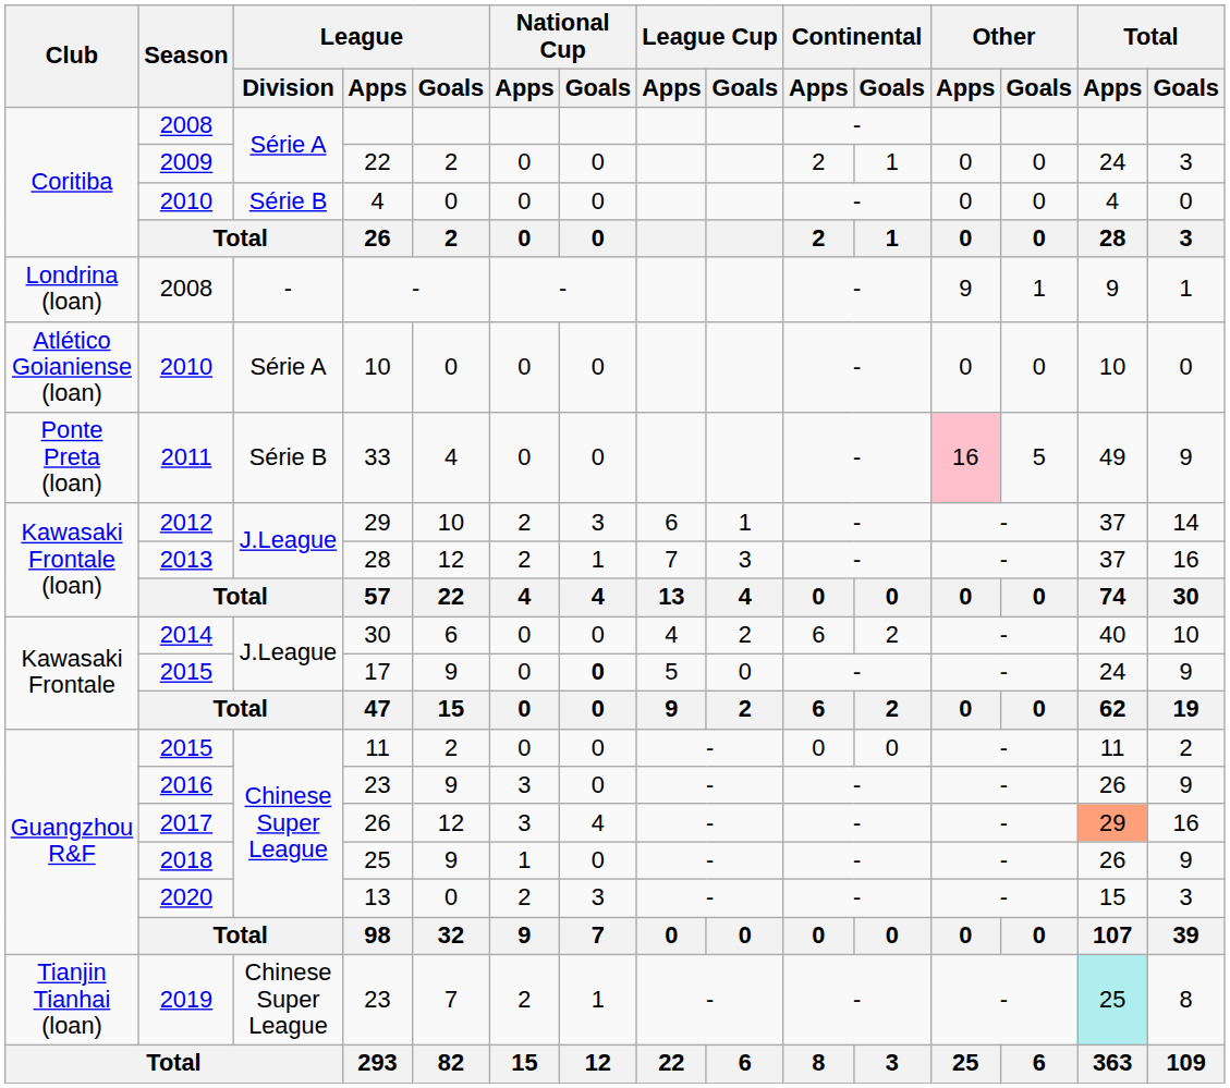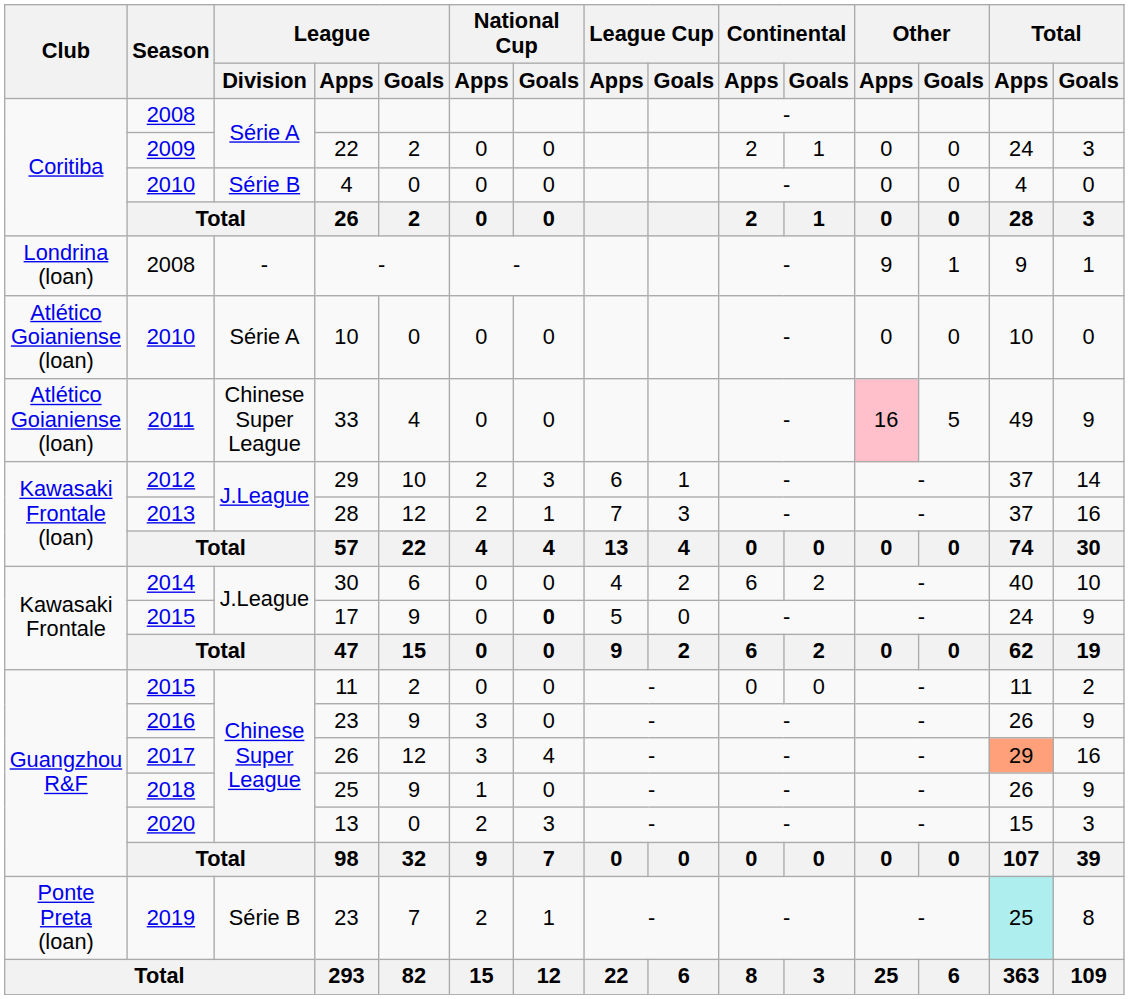 <table class="wikitable" style="text-align: center">
 <tr>
 <th rowspan="2">Club</th>
 <th rowspan="2">Season</th>
 <th colspan="3">League</th>
 <th colspan="2">National Cup</th>
 <th colspan="2">League Cup</th>
 <th colspan="2">Continental</th>
 <th colspan="2">Other</th>
 <th colspan="2">Total</th>
 </tr>
 <tr>
 <th>Division</th>
 <th>Apps</th>
 <th>Goals</th>
 <th>Apps</th>
 <th>Goals</th>
 <th>Apps</th>
 <th>Goals</th>
 <th>Apps</th>
 <th>Goals</th>
 <th>Apps</th>
 <th>Goals</th>
 <th>Apps</th>
 <th>Goals</th>
 </tr>
 <tr>
 <td rowspan=4><a href='#'>Coritiba</a></td>
 <td><a href='#'>2008</a></td>
 <td rowspan=2><a href='#'>Série A</a></td>
 <td></td>
 <td></td>
 <td></td>
 <td></td>
 <td></td>
 <td></td>
 <td colspan="2">-</td>
 <td></td>
 <td></td>
 <td></td>
 <td></td>
 </tr>
 <tr>
 <td><a href='#'>2009</a></td>
 <td>22</td>
 <td>2</td>
 <td>0</td>
 <td>0</td>
 <td></td>
 <td></td>
 <td>2</td>
 <td>1</td>
 <td>0</td>
 <td>0</td>
 <td>24</td>
 <td>3</td>
 </tr>
 <tr>
 <td><a href='#'>2010</a></td>
 <td><a href='#'>Série B</a></td>
 <td>4</td>
 <td>0</td>
 <td>0</td>
 <td>0</td>
 <td></td>
 <td></td>
 <td colspan="2">-</td>
 <td>0</td>
 <td>0</td>
 <td>4</td>
 <td>0</td>
 </tr>
 <tr>
 <th colspan="2"><strong>Total</strong></th>
 <th>26</th>
 <th>2</th>
 <th>0</th>
 <th>0</th>
 <th></th>
 <th></th>
 <th>2</th>
 <th>1</th>
 <th>0</th>
 <th>0</th>
 <th>28</th>
 <th>3</th>
 </tr>
 <tr>
 <td><a href='#'>Londrina</a> (loan)</td>
 <td>2008</td>
 <td>-</td>
 <td colspan="2">-</td>
 <td colspan="2">-</td>
 <td></td>
 <td></td>
 <td colspan="2">-</td>
 <td>9</td>
 <td>1</td>
 <td>9</td>
 <td>1</td>
 </tr>
 <tr>
 <td><a href='#'>Atlético Goianiense</a> (loan)</td>
 <td><a href='#'>2010</a></td>
 <td>Série A</td>
 <td>10</td>
 <td>0</td>
 <td>0</td>
 <td>0</td>
 <td></td>
 <td></td>
 <td colspan="2">-</td>
 <td>0</td>
 <td>0</td>
 <td>10</td>
 <td>0</td>
 </tr>
 <tr>
-<td><a href='#'>Ponte Preta</a> (loan)</td>
+<td><a href='#'>Atlético Goianiense</a> (loan)</td>
 <td><a href='#'>2011</a></td>
-<td>Série B</td>
+<td>Chinese Super League</td>
 <td>33</td>
 <td>4</td>
 <td>0</td>
 <td>0</td>
 <td></td>
 <td></td>
 <td colspan="2">-</td>
 <td style="background: pink;">16</td>
 <td>5</td>
 <td>49</td>
 <td>9</td>
 </tr>
 <tr>
 <td rowspan="3"><a href='#'>Kawasaki Frontale</a> (loan)</td>
 <td><a href='#'>2012</a></td>
 <td rowspan="2"><a href='#'>J.League</a></td>
 <td>29</td>
 <td>10</td>
 <td>2</td>
 <td>3</td>
 <td>6</td>
 <td>1</td>
 <td colspan="2">-</td>
 <td colspan="2">-</td>
 <td>37</td>
 <td>14</td>
 </tr>
 <tr>
 <td><a href='#'>2013</a></td>
 <td>28</td>
 <td>12</td>
 <td>2</td>
 <td>1</td>
 <td>7</td>
 <td>3</td>
 <td colspan="2">-</td>
 <td colspan="2">-</td>
 <td>37</td>
 <td>16</td>
 </tr>
 <tr>
 <th colspan="2"><strong>Total</strong></th>
 <th>57</th>
 <th>22</th>
 <th>4</th>
 <th>4</th>
 <th>13</th>
 <th>4</th>
 <th>0</th>
 <th>0</th>
 <th>0</th>
 <th>0</th>
 <th>74</th>
 <th>30</th>
 </tr>
 <tr>
 <td rowspan="3">Kawasaki Frontale</td>
 <td><a href='#'>2014</a></td>
 <td rowspan="2">J.League</td>
 <td>30</td>
 <td>6</td>
 <td>0</td>
 <td>0</td>
 <td>4</td>
 <td>2</td>
 <td>6</td>
 <td>2</td>
 <td colspan="2">-</td>
 <td>40</td>
 <td>10</td>
 </tr>
 <tr>
 <td><a href='#'>2015</a></td>
 <td>17</td>
 <td>9</td>
 <td>0</td>
 <td><strong>0</strong></td>
 <td>5</td>
 <td>0</td>
 <td colspan="2">-</td>
 <td colspan="2">-</td>
 <td>24</td>
 <td>9</td>
 </tr>
 <tr>
 <th colspan="2"><strong>Total</strong></th>
 <th>47</th>
 <th>15</th>
 <th>0</th>
 <th>0</th>
 <th>9</th>
 <th>2</th>
 <th>6</th>
 <th>2</th>
 <th>0</th>
 <th>0</th>
 <th>62</th>
 <th>19</th>
 </tr>
 <tr>
 <td rowspan="6"><a href='#'>Guangzhou R&F</a></td>
 <td><a href='#'>2015</a></td>
 <td rowspan="5"><a href='#'>Chinese Super League</a></td>
 <td>11</td>
 <td>2</td>
 <td>0</td>
 <td>0</td>
 <td colspan="2">-</td>
 <td>0</td>
 <td>0</td>
 <td colspan="2">-</td>
 <td>11</td>
 <td>2</td>
 </tr>
 <tr>
 <td><a href='#'>2016</a></td>
 <td>23</td>
 <td>9</td>
 <td>3</td>
 <td>0</td>
 <td colspan="2">-</td>
 <td colspan="2">-</td>
 <td colspan="2">-</td>
 <td>26</td>
 <td>9</td>
 </tr>
 <tr>
 <td><a href='#'>2017</a></td>
 <td>26</td>
 <td>12</td>
 <td>3</td>
 <td>4</td>
 <td colspan="2">-</td>
 <td colspan="2">-</td>
 <td colspan="2">-</td>
 <td style="background: lightsalmon;">29</td>
 <td>16</td>
 </tr>
 <tr>
 <td><a href='#'>2018</a></td>
 <td>25</td>
 <td>9</td>
 <td>1</td>
 <td>0</td>
 <td colspan="2">-</td>
 <td colspan="2">-</td>
 <td colspan="2">-</td>
 <td>26</td>
 <td>9</td>
 </tr>
 <tr>
 <td><a href='#'>2020</a></td>
 <td>13</td>
 <td>0</td>
 <td>2</td>
 <td>3</td>
 <td colspan="2">-</td>
 <td colspan="2">-</td>
 <td colspan="2">-</td>
 <td>15</td>
 <td>3</td>
 </tr>
 <tr>
 <th colspan="2"><strong>Total</strong></th>
 <th>98</th>
 <th>32</th>
 <th>9</th>
 <th>7</th>
 <th>0</th>
 <th>0</th>
 <th>0</th>
 <th>0</th>
 <th>0</th>
 <th>0</th>
 <th>107</th>
 <th>39</th>
 </tr>
 <tr>
-<td><a href='#'>Tianjin Tianhai</a> (loan)</td>
+<td><a href='#'>Ponte Preta</a> (loan)</td>
 <td><a href='#'>2019</a></td>
-<td>Chinese Super League</td>
+<td>Série B</td>
 <td>23</td>
 <td>7</td>
 <td>2</td>
 <td>1</td>
 <td colspan="2">-</td>
 <td colspan="2">-</td>
 <td colspan="2">-</td>
 <td style="background: paleturquoise;">25</td>
 <td>8</td>
 </tr>
 <tr>
 <th colspan=3>Total</th>
 <th>293</th>
 <th>82</th>
 <th>15</th>
 <th>12</th>
 <th>22</th>
 <th>6</th>
 <th>8</th>
 <th>3</th>
 <th>25</th>
 <th>6</th>
 <th>363</th>
 <th>109</th>
 </tr>
 </table>
